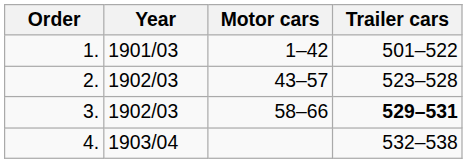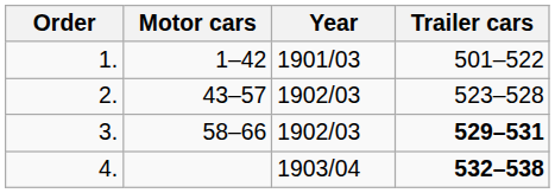 <table class="wikitable float-left" style="text-align:right;" width="30%">
 <tr class="hintergrundfarbe5">
 <th width="6%">Order</th>
+<th width="10%">Motor cars</th>
 <th width="4%">Year</th>
-<th width="10%">Motor cars</th>
 <th width="10%">Trailer cars</th>
 </tr>
 <tr>
 <td>1.</td>
+<td>1–42</td>
 <td align="left">1901/03</td>
-<td>1–42</td>
 <td>501–522</td>
 </tr>
 <tr>
 <td>2.</td>
+<td>43–57</td>
 <td align="left">1902/03</td>
-<td>43–57</td>
 <td>523–528</td>
 </tr>
 <tr>
 <td>3.</td>
+<td>58–66</td>
 <td align="left">1902/03</td>
-<td>58–66</td>
 <td><strong>529–531</strong></td>
 </tr>
 <tr>
 <td>4.</td>
+<td></td>
 <td align="left">1903/04</td>
-<td></td>
-<td>532–538</td>
+<td><strong>532–538</strong></td>
 </tr>
 </table>
